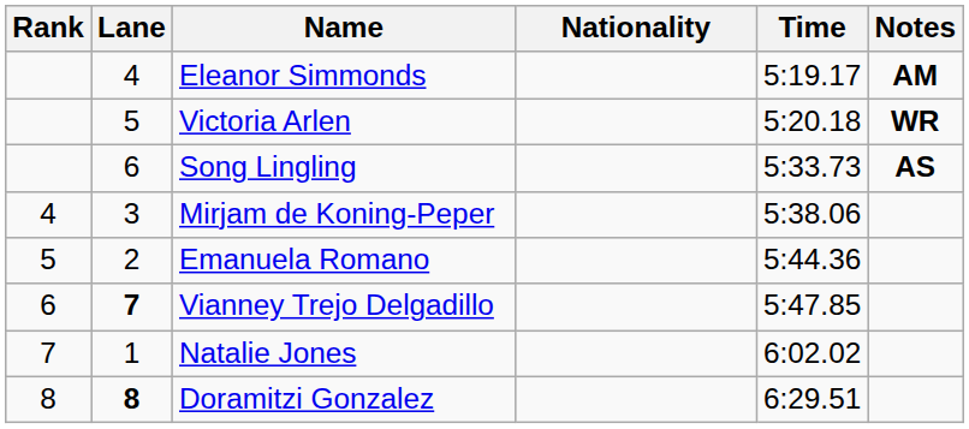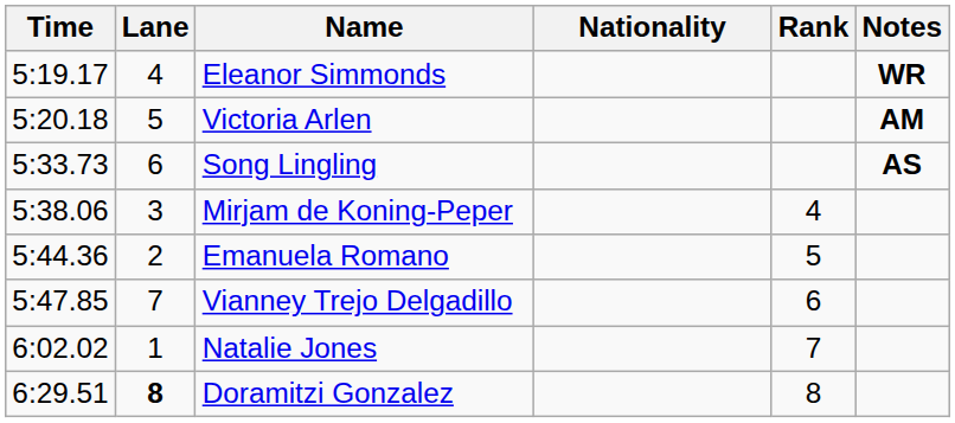 <table class="wikitable sortable" style="text-align:center">
 <tr>
-<th>Rank</th>
+<th>Time</th>
 <th>Lane</th>
 <th style="width:180px">Name</th>
 <th style="width:125px">Nationality</th>
-<th>Time</th>
+<th>Rank</th>
 <th>Notes</th>
 </tr>
 <tr>
-<td></td>
+<td>5:19.17</td>
 <td>4</td>
 <td style="text-align:left;"><a href='#'>Eleanor Simmonds</a></td>
 <td style="text-align:left;"></td>
-<td>5:19.17</td>
+<td></td>
+<td><strong>WR</strong></td>
+</tr>
+<tr>
+<td>5:20.18</td>
+<td>5</td>
+<td style="text-align:left;"><a href='#'>Victoria Arlen</a></td>
+<td style="text-align:left;"></td>
+<td></td>
 <td><strong>AM</strong></td>
 </tr>
 <tr>
-<td></td>
-<td>5</td>
-<td style="text-align:left;"><a href='#'>Victoria Arlen</a></td>
-<td style="text-align:left;"></td>
-<td>5:20.18</td>
-<td><strong>WR</strong></td>
-</tr>
-<tr>
-<td></td>
+<td>5:33.73</td>
 <td>6</td>
 <td style="text-align:left;"><a href='#'>Song Lingling</a></td>
 <td style="text-align:left;"></td>
-<td>5:33.73</td>
+<td></td>
 <td><strong>AS</strong></td>
 </tr>
 <tr>
-<td>4</td>
+<td>5:38.06</td>
 <td>3</td>
 <td style="text-align:left;"><a href='#'>Mirjam de Koning-Peper</a></td>
 <td style="text-align:left;"></td>
-<td>5:38.06</td>
+<td>4</td>
 <td></td>
 </tr>
 <tr>
-<td>5</td>
+<td>5:44.36</td>
 <td>2</td>
 <td style="text-align:left;"><a href='#'>Emanuela Romano</a></td>
 <td style="text-align:left;"></td>
-<td>5:44.36</td>
+<td>5</td>
 <td></td>
 </tr>
 <tr>
-<td>6</td>
-<td><strong>7</strong></td>
+<td>5:47.85</td>
+<td>7</td>
 <td style="text-align:left;"><a href='#'>Vianney Trejo Delgadillo</a></td>
 <td style="text-align:left;"></td>
-<td>5:47.85</td>
+<td>6</td>
 <td></td>
 </tr>
 <tr>
-<td>7</td>
+<td>6:02.02</td>
 <td>1</td>
 <td style="text-align:left;"><a href='#'>Natalie Jones</a></td>
 <td style="text-align:left;"></td>
-<td>6:02.02</td>
+<td>7</td>
 <td></td>
 </tr>
 <tr>
-<td>8</td>
+<td>6:29.51</td>
 <td><strong>8</strong></td>
 <td style="text-align:left;"><a href='#'>Doramitzi Gonzalez</a></td>
 <td style="text-align:left;"></td>
-<td>6:29.51</td>
+<td>8</td>
 <td></td>
 </tr>
 </table>
